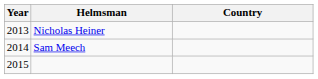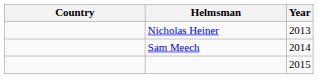 <table class=wikitable>
 <tr>
+<th width=200px>Country</th>
+<th width=200px>Helmsman</th>
 <th>Year</th>
-<th width=200px>Helmsman</th>
-<th width=200px>Country</th>
 </tr>
 <tr>
+<td></td>
+<td><a href='#'>Nicholas Heiner</a></td>
 <td>2013</td>
-<td><a href='#'>Nicholas Heiner</a></td>
-<td></td>
 </tr>
 <tr>
+<td></td>
+<td><a href='#'>Sam Meech</a></td>
 <td>2014</td>
-<td><a href='#'>Sam Meech</a></td>
-<td></td>
 </tr>
 <tr>
-<td>2015</td>
 <td></td>
 <td></td>
+<td>2015</td>
 </tr>
 </table>
